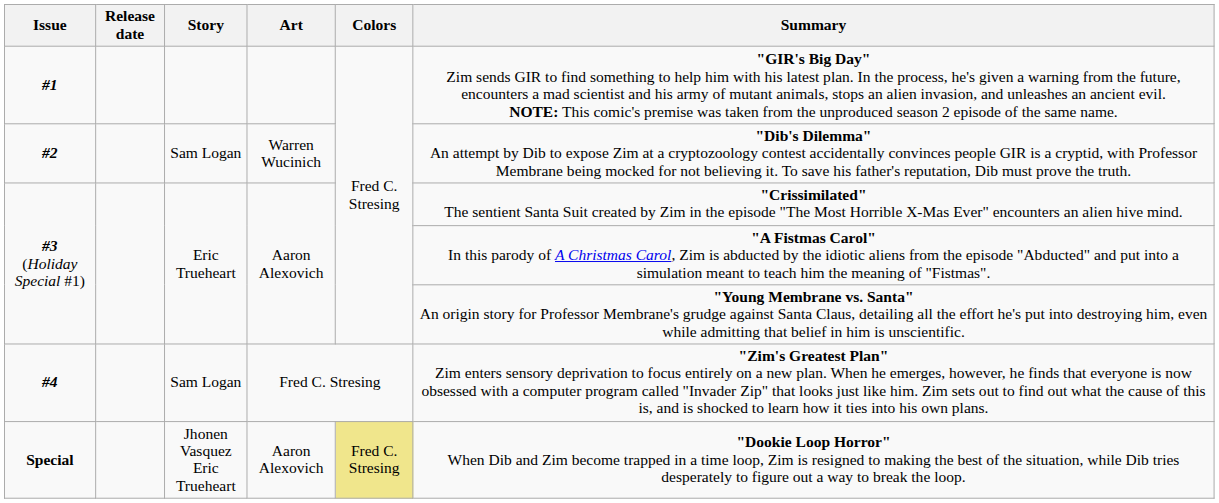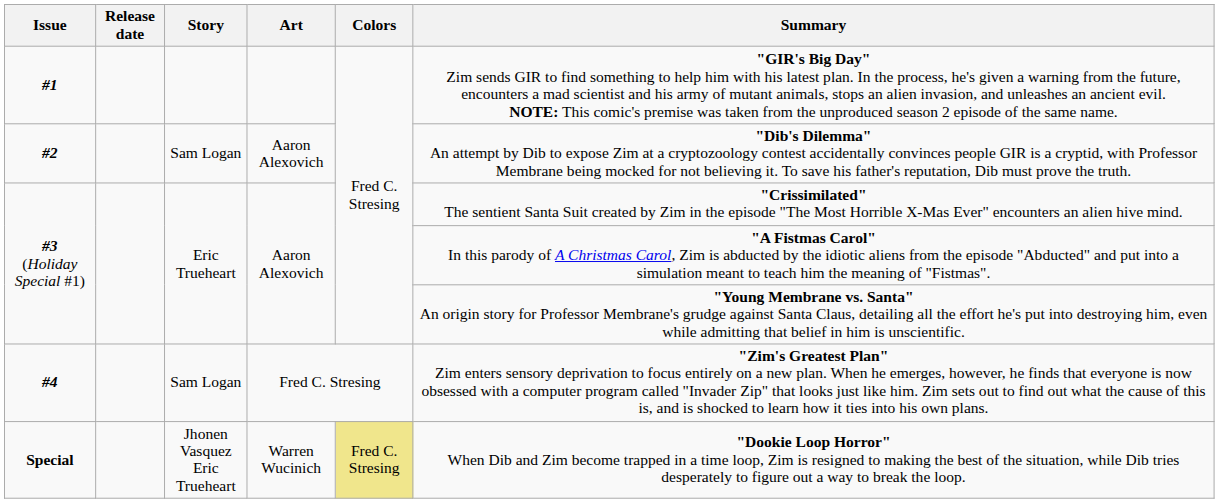 <table class="wikitable" style="text-align: center">
 <tr>
 <th scope="col">Issue</th>
 <th scope="col">Release date</th>
 <th scope="col">Story</th>
 <th scope="col">Art</th>
 <th scope="col">Colors</th>
 <th scope="col">Summary</th>
 </tr>
 <tr>
 <td><strong><em>#1</em></strong></td>
 <td></td>
 <td></td>
 <td></td>
 <td rowspan=5>Fred C. Stresing</td>
 <td><strong>"GIR's Big Day"</strong><br>Zim sends GIR to find something to help him with his latest plan. In the process, he's given a warning from the future, encounters a mad scientist and his army of mutant animals, stops an alien invasion, and unleashes an ancient evil.<br><span><strong>NOTE:</strong> This comic's premise was taken from the unproduced season 2 episode of the same name.</span></td>
 </tr>
 <tr>
 <td><strong><em>#2</em></strong></td>
 <td></td>
 <td>Sam Logan</td>
-<td>Warren Wucinich</td>
+<td>Aaron Alexovich</td>
 <td><strong>"Dib's Dilemma"</strong><br>An attempt by Dib to expose Zim at a cryptozoology contest accidentally convinces people GIR is a cryptid, with Professor Membrane being mocked for not believing it. To save his father's reputation, Dib must prove the truth.</td>
 </tr>
 <tr>
 <td rowspan=3><strong><em>#3</em></strong><br>(<em>Holiday Special</em> #1)</td>
 <td rowspan=3></td>
 <td rowspan=3>Eric Trueheart</td>
 <td rowspan=3>Aaron Alexovich</td>
 <td><strong>"Crissimilated"</strong><br>The sentient Santa Suit created by Zim in the episode "The Most Horrible X-Mas Ever" encounters an alien hive mind.</td>
 </tr>
 <tr>
 <td><strong>"A Fistmas Carol"</strong><br>In this parody of <em><a href='#'>A Christmas Carol</a></em>, Zim is abducted by the idiotic aliens from the episode "Abducted" and put into a simulation meant to teach him the meaning of "Fistmas".</td>
 </tr>
 <tr>
 <td><strong>"Young Membrane vs. Santa"</strong><br>An origin story for Professor Membrane's grudge against Santa Claus, detailing all the effort he's put into destroying him, even while admitting that belief in him is unscientific.</td>
 </tr>
 <tr>
 <td><strong><em>#4</em></strong></td>
 <td></td>
 <td>Sam Logan</td>
 <td colspan=2>Fred C. Stresing</td>
 <td><strong>"Zim's Greatest Plan"</strong><br>Zim enters sensory deprivation to focus entirely on a new plan. When he emerges, however, he finds that everyone is now obsessed with a computer program called "Invader Zip" that looks just like him. Zim sets out to find out what the cause of this is, and is shocked to learn how it ties into his own plans.</td>
 </tr>
 <tr>
 <td><strong>Special</strong></td>
 <td></td>
 <td>Jhonen Vasquez<br>Eric Trueheart</td>
-<td>Aaron Alexovich</td>
+<td>Warren Wucinich</td>
 <td style="background: khaki;">Fred C. Stresing</td>
 <td><strong>"Dookie Loop Horror"</strong><br>When Dib and Zim become trapped in a time loop, Zim is resigned to making the best of the situation, while Dib tries desperately to figure out a way to break the loop.</td>
 </tr>
 </table>
